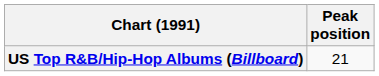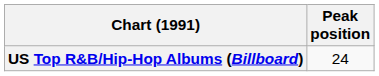 <table class="wikitable plainrowheaders" style="text-align:center">
 <tr>
 <th scope="col">Chart (1991)</th>
 <th scope="col">Peak<br>position</th>
 </tr>
 <tr>
 <th scope="row">US <a href='#'>Top R&B/Hip-Hop Albums</a> (<em><a href='#'>Billboard</a></em>)</th>
-<td>21</td>
+<td>24</td>
 </tr>
 </table>
